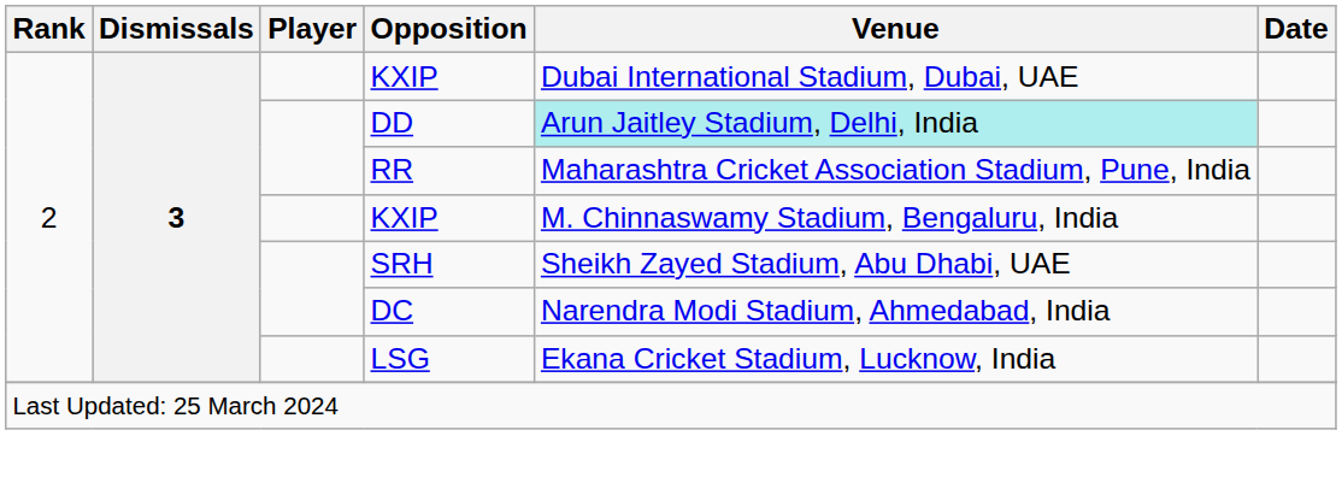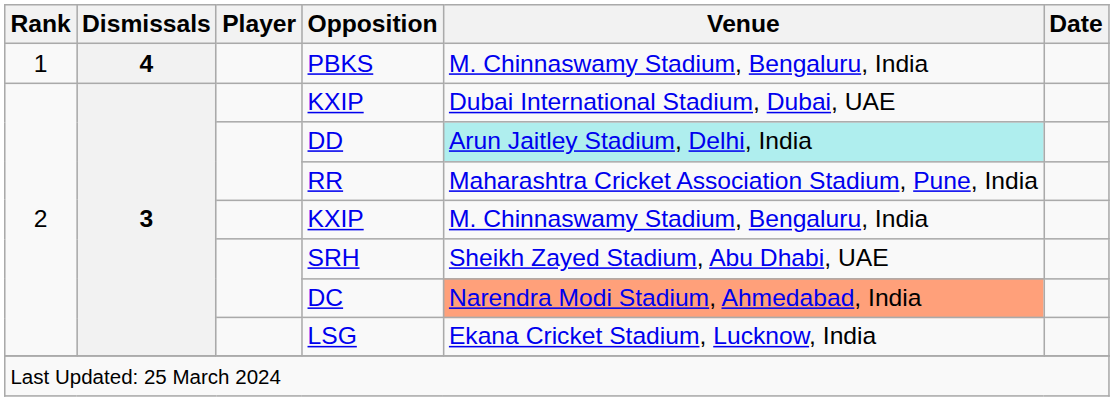 <table class="wikitable">
 <tr>
 <th>Rank</th>
 <th>Dismissals</th>
 <th>Player</th>
 <th>Opposition</th>
 <th>Venue</th>
 <th>Date</th>
+</tr>
+<tr>
+<td align=center>1</td>
+<th scope=row style=text-align:center;>4</th>
+<td></td>
+<td><a href='#'>PBKS</a></td>
+<td><a href='#'>M. Chinnaswamy Stadium</a>, <a href='#'>Bengaluru</a>, India</td>
+<td></td>
 </tr>
 <tr>
 <td align=center rowspan=7>2</td>
 <th scope=row style=text-align:center; rowspan=7>3</th>
 <td></td>
 <td><a href='#'>KXIP</a></td>
 <td><a href='#'>Dubai International Stadium</a>, <a href='#'>Dubai</a>, UAE</td>
 <td></td>
 </tr>
 <tr>
 <td rowspan=2></td>
 <td><a href='#'>DD</a></td>
 <td style="background: paleturquoise;"><a href='#'>Arun Jaitley Stadium</a>, <a href='#'>Delhi</a>, India</td>
 <td></td>
 </tr>
 <tr>
 <td><a href='#'>RR</a></td>
 <td><a href='#'>Maharashtra Cricket Association Stadium</a>, <a href='#'>Pune</a>, India</td>
 <td></td>
 </tr>
 <tr>
 <td></td>
 <td><a href='#'>KXIP</a></td>
 <td><a href='#'>M. Chinnaswamy Stadium</a>, <a href='#'>Bengaluru</a>, India</td>
 <td></td>
 </tr>
 <tr>
 <td rowspan=2></td>
 <td><a href='#'>SRH</a></td>
 <td><a href='#'>Sheikh Zayed Stadium</a>, <a href='#'>Abu Dhabi</a>, UAE</td>
 <td></td>
 </tr>
 <tr>
 <td><a href='#'>DC</a></td>
-<td><a href='#'>Narendra Modi Stadium</a>, <a href='#'>Ahmedabad</a>, India</td>
+<td style="background: lightsalmon;"><a href='#'>Narendra Modi Stadium</a>, <a href='#'>Ahmedabad</a>, India</td>
 <td></td>
 </tr>
 <tr>
 <td></td>
 <td><a href='#'>LSG</a></td>
 <td><a href='#'>Ekana Cricket Stadium</a>, <a href='#'>Lucknow</a>, India</td>
 <td></td>
 </tr>
 <tr>
 </tr>
 <tr class=sortbottom>
 <td colspan=6><small>Last Updated: 25 March 2024</small></td>
 </tr>
 </table>
